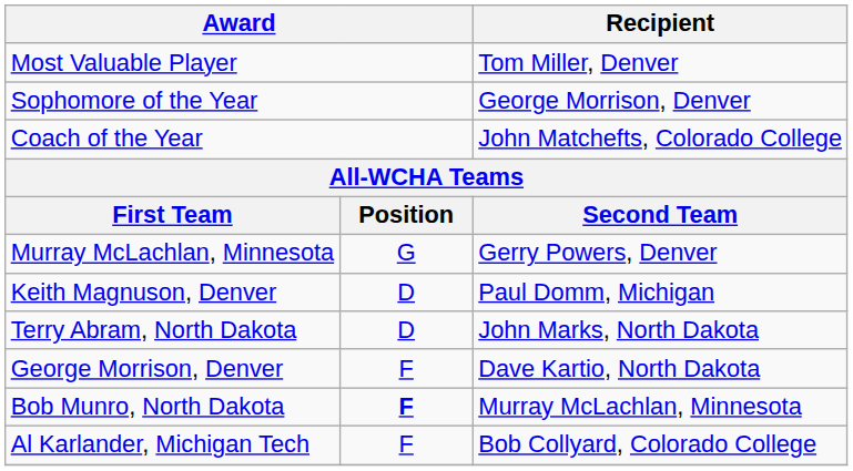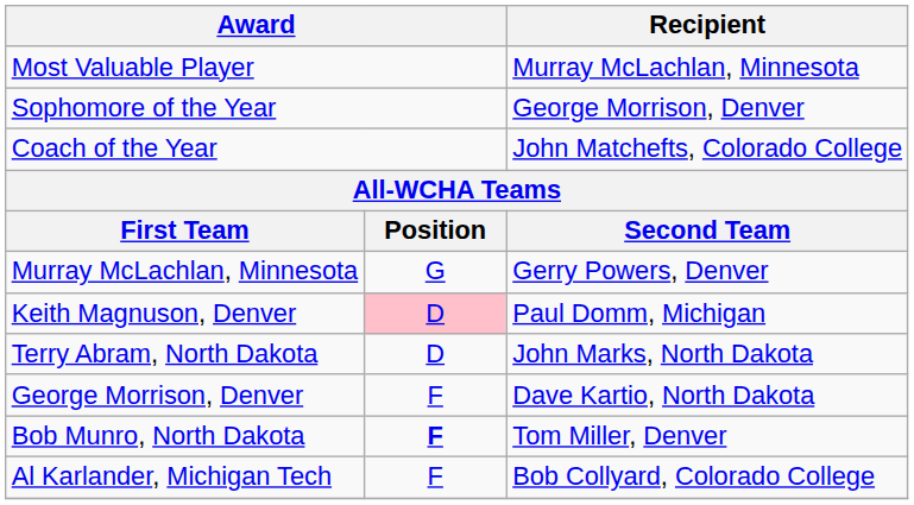 <table class="wikitable">
 <tr>
 <th colspan=2><a href='#'>Award</a></th>
 <th>Recipient</th>
 </tr>
 <tr>
 <td colspan=2><a href='#'>Most Valuable Player</a></td>
-<td><a href='#'>Tom Miller</a>, <a href='#'>Denver</a></td>
+<td><a href='#'>Murray McLachlan</a>, <a href='#'>Minnesota</a></td>
 </tr>
 <tr>
 <td colspan=2><a href='#'>Sophomore of the Year</a></td>
 <td><a href='#'>George Morrison</a>, <a href='#'>Denver</a></td>
 </tr>
 <tr>
 <td colspan=2><a href='#'>Coach of the Year</a></td>
 <td><a href='#'>John Matchefts</a>, <a href='#'>Colorado College</a></td>
 </tr>
 <tr>
 <th colspan=3><a href='#'>All-WCHA Teams</a></th>
 </tr>
 <tr>
 <th><a href='#'>First Team</a></th>
 <th>  Position  </th>
 <th><a href='#'>Second Team</a></th>
 </tr>
 <tr>
 <td><a href='#'>Murray McLachlan</a>, <a href='#'>Minnesota</a></td>
 <td align=center><a href='#'>G</a></td>
 <td><a href='#'>Gerry Powers</a>, <a href='#'>Denver</a></td>
 </tr>
 <tr>
 <td><a href='#'>Keith Magnuson</a>, <a href='#'>Denver</a></td>
-<td align=center><a href='#'>D</a></td>
+<td align=center style="background: pink;"><a href='#'>D</a></td>
 <td><a href='#'>Paul Domm</a>, <a href='#'>Michigan</a></td>
 </tr>
 <tr>
 <td><a href='#'>Terry Abram</a>, <a href='#'>North Dakota</a></td>
 <td align=center><a href='#'>D</a></td>
 <td><a href='#'>John Marks</a>, <a href='#'>North Dakota</a></td>
 </tr>
 <tr>
 <td><a href='#'>George Morrison</a>, <a href='#'>Denver</a></td>
 <td align=center><a href='#'>F</a></td>
 <td><a href='#'>Dave Kartio</a>, <a href='#'>North Dakota</a></td>
 </tr>
 <tr>
 <td><a href='#'>Bob Munro</a>, <a href='#'>North Dakota</a></td>
 <td align=center><strong><a href='#'>F</a></strong></td>
-<td><a href='#'>Murray McLachlan</a>, <a href='#'>Minnesota</a></td>
+<td><a href='#'>Tom Miller</a>, <a href='#'>Denver</a></td>
 </tr>
 <tr>
 <td><a href='#'>Al Karlander</a>, <a href='#'>Michigan Tech</a></td>
 <td align=center><a href='#'>F</a></td>
 <td><a href='#'>Bob Collyard</a>, <a href='#'>Colorado College</a></td>
 </tr>
 <tr>
 </tr>
 </table>
